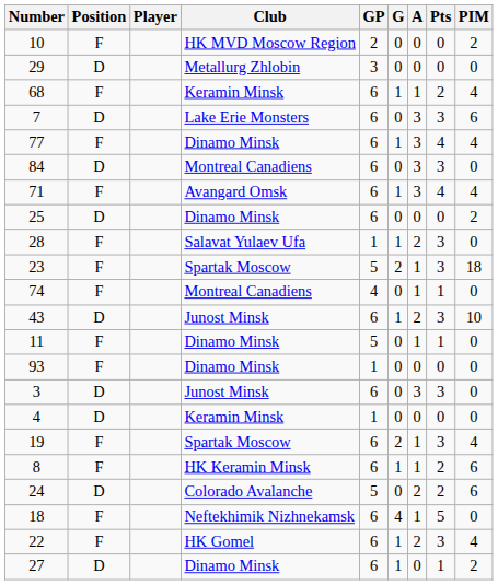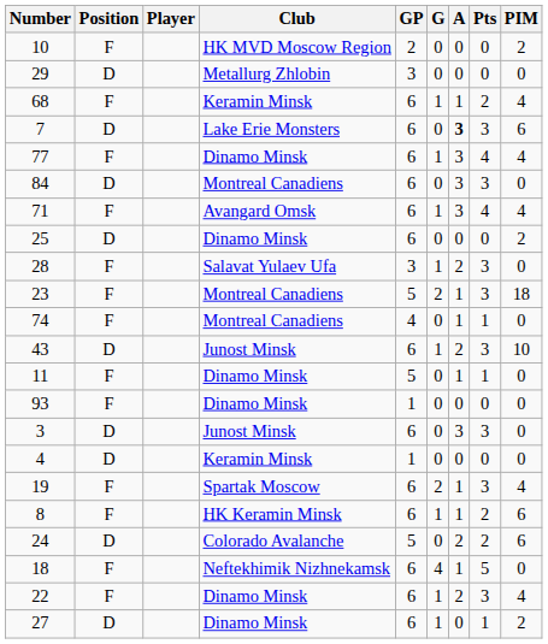 <table class="wikitable sortable" style="text-align: center;">
 <tr>
 <th>Number</th>
 <th>Position</th>
 <th>Player</th>
 <th>Club</th>
 <th>GP</th>
 <th>G</th>
 <th>A</th>
 <th>Pts</th>
 <th>PIM</th>
 </tr>
 <tr>
 <td>10</td>
 <td>F</td>
 <td align="left"></td>
 <td align="left"><a href='#'>HK MVD Moscow Region</a></td>
 <td>2</td>
 <td>0</td>
 <td>0</td>
 <td>0</td>
 <td>2</td>
 </tr>
 <tr>
 <td>29</td>
 <td>D</td>
 <td align="left"></td>
 <td align="left"><a href='#'>Metallurg Zhlobin</a></td>
 <td>3</td>
 <td>0</td>
 <td>0</td>
 <td>0</td>
 <td>0</td>
 </tr>
 <tr>
 <td>68</td>
 <td>F</td>
 <td align="left"></td>
 <td align="left"><a href='#'>Keramin Minsk</a></td>
 <td>6</td>
 <td>1</td>
 <td>1</td>
 <td>2</td>
 <td>4</td>
 </tr>
 <tr>
 <td>7</td>
 <td>D</td>
 <td align="left"></td>
 <td align="left"><a href='#'>Lake Erie Monsters</a></td>
 <td>6</td>
 <td>0</td>
-<td>3</td>
+<td><strong>3</strong></td>
 <td>3</td>
 <td>6</td>
 </tr>
 <tr>
 <td>77</td>
 <td>F</td>
 <td align="left"></td>
 <td align="left"><a href='#'>Dinamo Minsk</a></td>
 <td>6</td>
 <td>1</td>
 <td>3</td>
 <td>4</td>
 <td>4</td>
 </tr>
 <tr>
 <td>84</td>
 <td>D</td>
 <td align="left"></td>
 <td align="left"><a href='#'>Montreal Canadiens</a></td>
 <td>6</td>
 <td>0</td>
 <td>3</td>
 <td>3</td>
 <td>0</td>
 </tr>
 <tr>
 <td>71</td>
 <td>F</td>
 <td align="left"></td>
 <td align="left"><a href='#'>Avangard Omsk</a></td>
 <td>6</td>
 <td>1</td>
 <td>3</td>
 <td>4</td>
 <td>4</td>
 </tr>
 <tr>
 <td>25</td>
 <td>D</td>
 <td align="left"></td>
 <td align="left"><a href='#'>Dinamo Minsk</a></td>
 <td>6</td>
 <td>0</td>
 <td>0</td>
 <td>0</td>
 <td>2</td>
 </tr>
 <tr>
 <td>28</td>
 <td>F</td>
 <td align="left"></td>
 <td align="left"><a href='#'>Salavat Yulaev Ufa</a></td>
-<td>1</td>
+<td>3</td>
 <td>1</td>
 <td>2</td>
 <td>3</td>
 <td>0</td>
 </tr>
 <tr>
 <td>23</td>
 <td>F</td>
 <td align="left"></td>
-<td align="left"><a href='#'>Spartak Moscow</a></td>
+<td align="left"><a href='#'>Montreal Canadiens</a></td>
 <td>5</td>
 <td>2</td>
 <td>1</td>
 <td>3</td>
 <td>18</td>
 </tr>
 <tr>
 <td>74</td>
 <td>F</td>
 <td align="left"></td>
 <td align="left"><a href='#'>Montreal Canadiens</a></td>
 <td>4</td>
 <td>0</td>
 <td>1</td>
 <td>1</td>
 <td>0</td>
 </tr>
 <tr>
 <td>43</td>
 <td>D</td>
 <td align="left"></td>
 <td align="left"><a href='#'>Junost Minsk</a></td>
 <td>6</td>
 <td>1</td>
 <td>2</td>
 <td>3</td>
 <td>10</td>
 </tr>
 <tr>
 <td>11</td>
 <td>F</td>
 <td align="left"></td>
 <td align="left"><a href='#'>Dinamo Minsk</a></td>
 <td>5</td>
 <td>0</td>
 <td>1</td>
 <td>1</td>
 <td>0</td>
 </tr>
 <tr>
 <td>93</td>
 <td>F</td>
 <td align="left"></td>
 <td align="left"><a href='#'>Dinamo Minsk</a></td>
 <td>1</td>
 <td>0</td>
 <td>0</td>
 <td>0</td>
 <td>0</td>
 </tr>
 <tr>
 <td>3</td>
 <td>D</td>
 <td align="left"></td>
 <td align="left"><a href='#'>Junost Minsk</a></td>
 <td>6</td>
 <td>0</td>
 <td>3</td>
 <td>3</td>
 <td>0</td>
 </tr>
 <tr>
 <td>4</td>
 <td>D</td>
 <td align="left"></td>
 <td align="left"><a href='#'>Keramin Minsk</a></td>
 <td>1</td>
 <td>0</td>
 <td>0</td>
 <td>0</td>
 <td>0</td>
 </tr>
 <tr>
 <td>19</td>
 <td>F</td>
 <td align="left"></td>
 <td align="left"><a href='#'>Spartak Moscow</a></td>
 <td>6</td>
 <td>2</td>
 <td>1</td>
 <td>3</td>
 <td>4</td>
 </tr>
 <tr>
 <td>8</td>
 <td>F</td>
 <td align="left"></td>
 <td align="left"><a href='#'>HK Keramin Minsk</a></td>
 <td>6</td>
 <td>1</td>
 <td>1</td>
 <td>2</td>
 <td>6</td>
 </tr>
 <tr>
 <td>24</td>
 <td>D</td>
 <td align="left"></td>
 <td align="left"><a href='#'>Colorado Avalanche</a></td>
 <td>5</td>
 <td>0</td>
 <td>2</td>
 <td>2</td>
 <td>6</td>
 </tr>
 <tr>
 <td>18</td>
 <td>F</td>
 <td align="left"></td>
 <td align="left"><a href='#'>Neftekhimik Nizhnekamsk</a></td>
 <td>6</td>
 <td>4</td>
 <td>1</td>
 <td>5</td>
 <td>0</td>
 </tr>
 <tr>
 <td>22</td>
 <td>F</td>
 <td align="left"></td>
-<td align="left"><a href='#'>HK Gomel</a></td>
+<td align="left"><a href='#'>Dinamo Minsk</a></td>
 <td>6</td>
 <td>1</td>
 <td>2</td>
 <td>3</td>
 <td>4</td>
 </tr>
 <tr>
 <td>27</td>
 <td>D</td>
 <td align="left"></td>
 <td align="left"><a href='#'>Dinamo Minsk</a></td>
 <td>6</td>
 <td>1</td>
 <td>0</td>
 <td>1</td>
 <td>2</td>
 </tr>
 </table>
